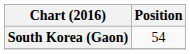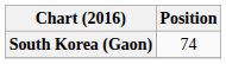 <table class="wikitable plainrowheaders" style="text-align:center;">
 <tr>
 <th scope="col">Chart (2016)</th>
 <th scope="col">Position</th>
 </tr>
 <tr>
 <th scope="row">South Korea (Gaon)</th>
-<td>54</td>
+<td>74</td>
 </tr>
 <tr>
 </tr>
 </table>
